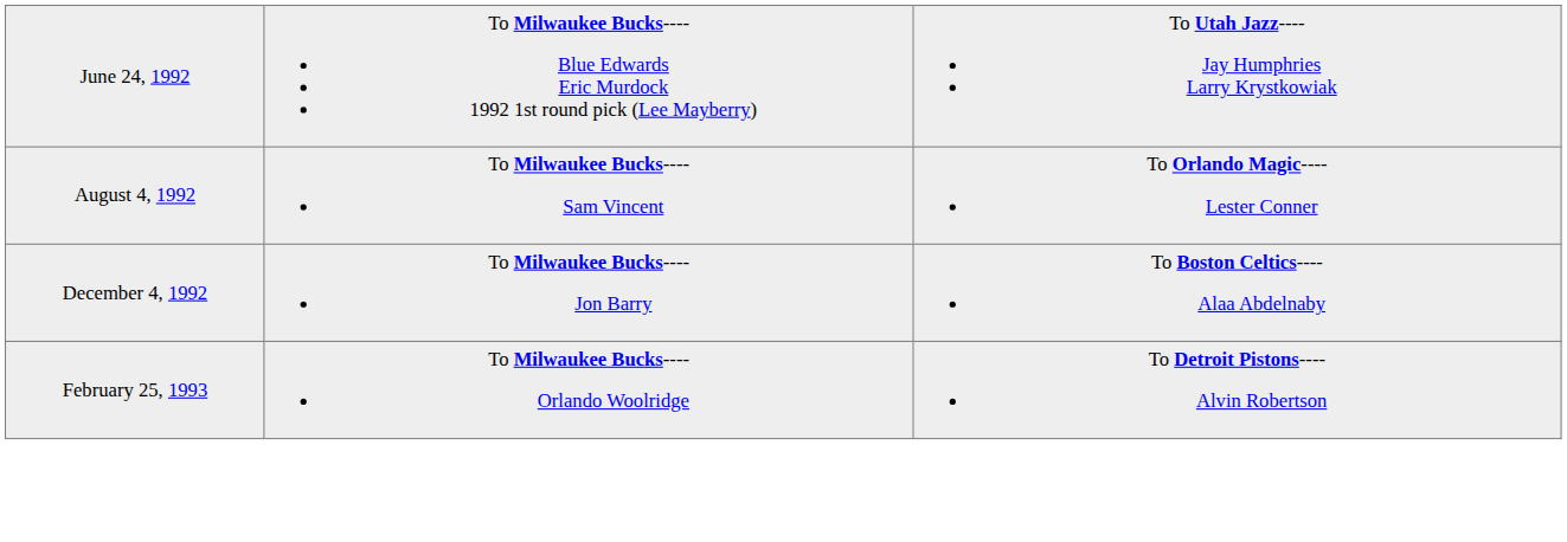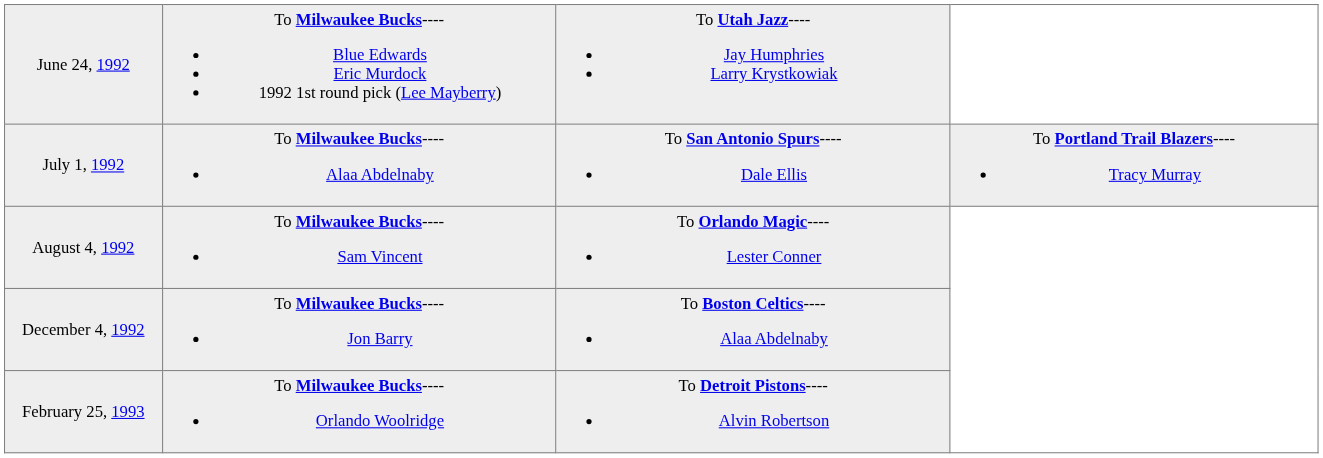 <table border="1" style="border-collapse:collapse; text-align:center; width:100%;"  cellpadding="5">
 <tr style="background:#eee;">
 <td style="width:12%">June 24, <a href='#'>1992</a></td>
 <td style="width:30%; vertical-align:top;">To <strong><a href='#'>Milwaukee Bucks</a></strong>----<br><ul><li><a href='#'>Blue Edwards</a></li><li><a href='#'>Eric Murdock</a></li><li>1992 1st round pick (<a href='#'>Lee Mayberry</a>)</li></ul></td>
 <td style="width:30%; vertical-align:top;">To <strong><a href='#'>Utah Jazz</a></strong>----<br><ul><li><a href='#'>Jay Humphries</a></li><li><a href='#'>Larry Krystkowiak</a></li></ul></td>
+</tr>
+<tr style="background:#eee;">
+<td style="width:12%">July 1, <a href='#'>1992</a></td>
+<td style="width:30%; vertical-align:top;">To <strong><a href='#'>Milwaukee Bucks</a></strong>----<br><ul><li><a href='#'>Alaa Abdelnaby</a></li></ul></td>
+<td style="width:30%; vertical-align:top;">To <strong><a href='#'>San Antonio Spurs</a></strong>----<br><ul><li><a href='#'>Dale Ellis</a></li></ul></td>
+<td style="width:30%; vertical-align:top;">To <strong><a href='#'>Portland Trail Blazers</a></strong>----<br><ul><li><a href='#'>Tracy Murray</a></li></ul></td>
 </tr>
 <tr style="background:#eee;">
 <td style="width:12%">August 4, <a href='#'>1992</a></td>
 <td style="width:30%; vertical-align:top;">To <strong><a href='#'>Milwaukee Bucks</a></strong>----<br><ul><li><a href='#'>Sam Vincent</a></li></ul></td>
 <td style="width:30%; vertical-align:top;">To <strong><a href='#'>Orlando Magic</a></strong>----<br><ul><li><a href='#'>Lester Conner</a></li></ul></td>
 </tr>
 <tr style="background:#eee;">
 <td style="width:12%">December 4, <a href='#'>1992</a></td>
 <td style="width:30%; vertical-align:top;">To <strong><a href='#'>Milwaukee Bucks</a></strong>----<br><ul><li><a href='#'>Jon Barry</a></li></ul></td>
 <td style="width:30%; vertical-align:top;">To <strong><a href='#'>Boston Celtics</a></strong>----<br><ul><li><a href='#'>Alaa Abdelnaby</a></li></ul></td>
 </tr>
 <tr style="background:#eee;">
 <td style="width:12%">February 25, <a href='#'>1993</a></td>
 <td style="width:30%; vertical-align:top;">To <strong><a href='#'>Milwaukee Bucks</a></strong>----<br><ul><li><a href='#'>Orlando Woolridge</a></li></ul></td>
 <td style="width:30%; vertical-align:top;">To <strong><a href='#'>Detroit Pistons</a></strong>----<br><ul><li><a href='#'>Alvin Robertson</a></li></ul></td>
 </tr>
 </table>
